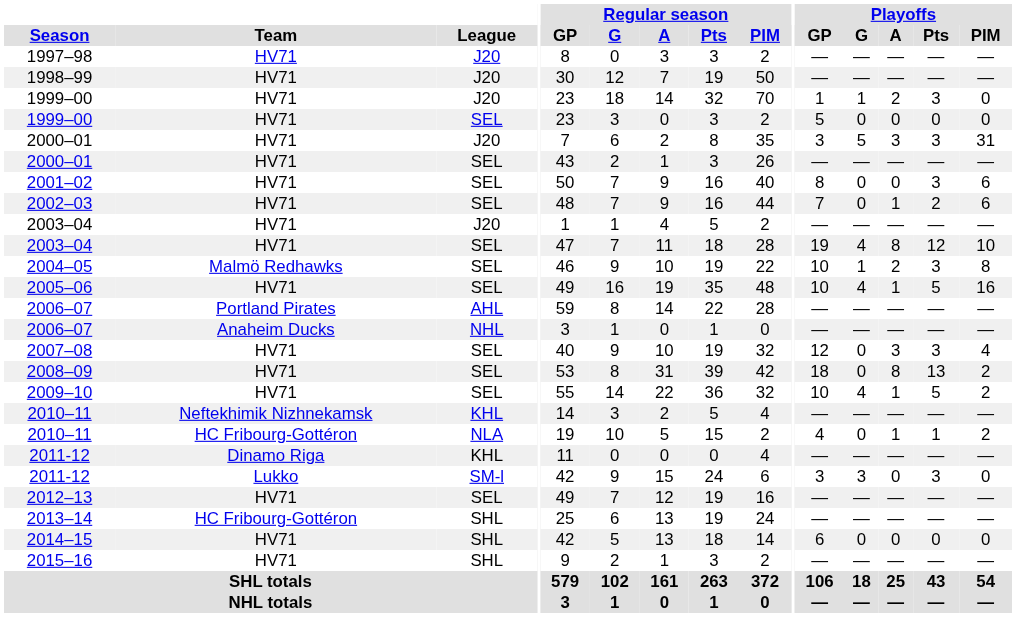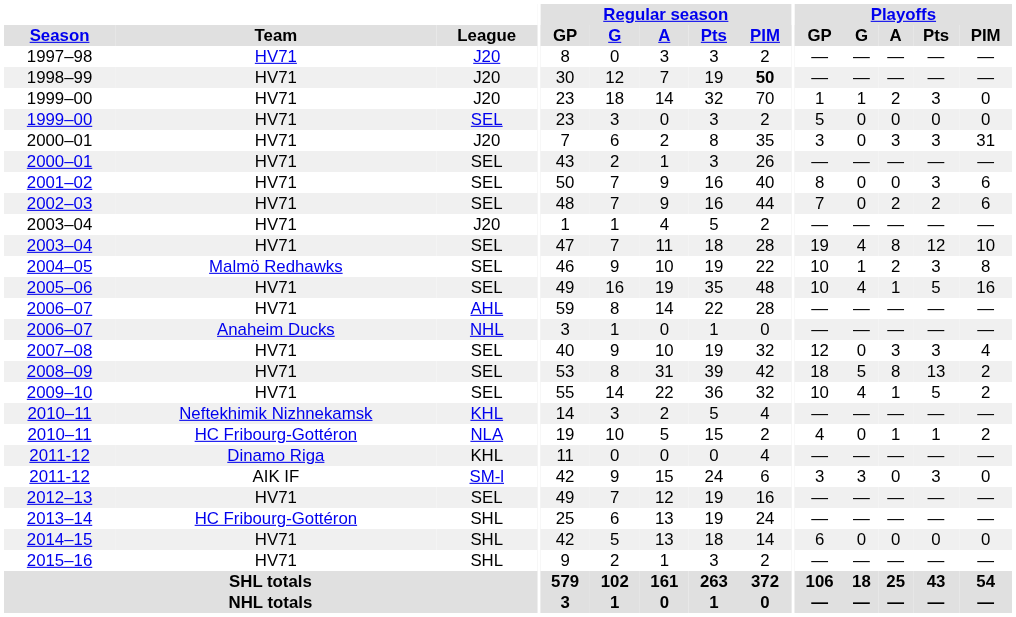 <table border="0" cellpadding="1" cellspacing="0" style="text-align:center; width:60em">
 <tr bgcolor="#e0e0e0">
 <th colspan="3" bgcolor="#ffffff"></th>
 <th rowspan="99" bgcolor="#ffffff"></th>
 <th colspan="5"><a href='#'>Regular season</a></th>
 <th rowspan="99" bgcolor="#ffffff"></th>
 <th colspan="5"><a href='#'>Playoffs</a></th>
 </tr>
 <tr bgcolor="#e0e0e0">
 <th><a href='#'>Season</a></th>
 <th>Team</th>
 <th>League</th>
 <th>GP</th>
 <th><a href='#'>G</a></th>
 <th><a href='#'>A</a></th>
 <th><a href='#'>Pts</a></th>
 <th><a href='#'>PIM</a></th>
 <th>GP</th>
 <th>G</th>
 <th>A</th>
 <th>Pts</th>
 <th>PIM</th>
 </tr>
 <tr>
 <td>1997–98</td>
 <td><a href='#'>HV71</a></td>
 <td><a href='#'>J20</a></td>
 <td>8</td>
 <td>0</td>
 <td>3</td>
 <td>3</td>
 <td>2</td>
 <td>—</td>
 <td>—</td>
 <td>—</td>
 <td>—</td>
 <td>—</td>
 </tr>
 <tr bgcolor="#f0f0f0">
 <td>1998–99</td>
 <td>HV71</td>
 <td>J20</td>
 <td>30</td>
 <td>12</td>
 <td>7</td>
 <td>19</td>
-<td>50</td>
+<td><strong>50</strong></td>
 <td>—</td>
 <td>—</td>
 <td>—</td>
 <td>—</td>
 <td>—</td>
 </tr>
 <tr>
 <td>1999–00</td>
 <td>HV71</td>
 <td>J20</td>
 <td>23</td>
 <td>18</td>
 <td>14</td>
 <td>32</td>
 <td>70</td>
 <td>1</td>
 <td>1</td>
 <td>2</td>
 <td>3</td>
 <td>0</td>
 </tr>
 <tr ALIGN="center" bgcolor="#f0f0f0">
 <td><a href='#'>1999–00</a></td>
 <td>HV71</td>
 <td><a href='#'>SEL</a></td>
 <td>23</td>
 <td>3</td>
 <td>0</td>
 <td>3</td>
 <td>2</td>
 <td>5</td>
 <td>0</td>
 <td>0</td>
 <td>0</td>
 <td>0</td>
 </tr>
 <tr>
 <td>2000–01</td>
 <td>HV71</td>
 <td>J20</td>
 <td>7</td>
 <td>6</td>
 <td>2</td>
 <td>8</td>
 <td>35</td>
 <td>3</td>
-<td>5</td>
+<td>0</td>
 <td>3</td>
 <td>3</td>
 <td>31</td>
 </tr>
 <tr ALIGN="center" bgcolor="#f0f0f0">
 <td><a href='#'>2000–01</a></td>
 <td>HV71</td>
 <td>SEL</td>
 <td>43</td>
 <td>2</td>
 <td>1</td>
 <td>3</td>
 <td>26</td>
 <td>—</td>
 <td>—</td>
 <td>—</td>
 <td>—</td>
 <td>—</td>
 </tr>
 <tr ALIGN="center">
 <td><a href='#'>2001–02</a></td>
 <td>HV71</td>
 <td>SEL</td>
 <td>50</td>
 <td>7</td>
 <td>9</td>
 <td>16</td>
 <td>40</td>
 <td>8</td>
 <td>0</td>
 <td>0</td>
 <td>3</td>
 <td>6</td>
 </tr>
 <tr ALIGN="center" bgcolor="#f0f0f0">
 <td><a href='#'>2002–03</a></td>
 <td>HV71</td>
 <td>SEL</td>
 <td>48</td>
 <td>7</td>
 <td>9</td>
 <td>16</td>
 <td>44</td>
 <td>7</td>
 <td>0</td>
-<td>1</td>
+<td>2</td>
 <td>2</td>
 <td>6</td>
 </tr>
 <tr>
 <td>2003–04</td>
 <td>HV71</td>
 <td>J20</td>
 <td>1</td>
 <td>1</td>
 <td>4</td>
 <td>5</td>
 <td>2</td>
 <td>—</td>
 <td>—</td>
 <td>—</td>
 <td>—</td>
 <td>—</td>
 </tr>
 <tr ALIGN="center" bgcolor="#f0f0f0">
 <td><a href='#'>2003–04</a></td>
 <td>HV71</td>
 <td>SEL</td>
 <td>47</td>
 <td>7</td>
 <td>11</td>
 <td>18</td>
 <td>28</td>
 <td>19</td>
 <td>4</td>
 <td>8</td>
 <td>12</td>
 <td>10</td>
 </tr>
 <tr ALIGN="center">
 <td><a href='#'>2004–05</a></td>
 <td><a href='#'>Malmö Redhawks</a></td>
 <td>SEL</td>
 <td>46</td>
 <td>9</td>
 <td>10</td>
 <td>19</td>
 <td>22</td>
 <td>10</td>
 <td>1</td>
 <td>2</td>
 <td>3</td>
 <td>8</td>
 </tr>
 <tr ALIGN="center"  bgcolor="#f0f0f0">
 <td><a href='#'>2005–06</a></td>
 <td>HV71</td>
 <td>SEL</td>
 <td>49</td>
 <td>16</td>
 <td>19</td>
 <td>35</td>
 <td>48</td>
 <td>10</td>
 <td>4</td>
 <td>1</td>
 <td>5</td>
 <td>16</td>
 </tr>
 <tr ALIGN="center">
 <td><a href='#'>2006–07</a></td>
-<td><a href='#'>Portland Pirates</a></td>
+<td>HV71</td>
 <td><a href='#'>AHL</a></td>
 <td>59</td>
 <td>8</td>
 <td>14</td>
 <td>22</td>
 <td>28</td>
 <td>—</td>
 <td>—</td>
 <td>—</td>
 <td>—</td>
 <td>—</td>
 </tr>
 <tr ALIGN="center" bgcolor="#f0f0f0">
 <td><a href='#'>2006–07</a></td>
 <td><a href='#'>Anaheim Ducks</a></td>
 <td><a href='#'>NHL</a></td>
 <td>3</td>
 <td>1</td>
 <td>0</td>
 <td>1</td>
 <td>0</td>
 <td>—</td>
 <td>—</td>
 <td>—</td>
 <td>—</td>
 <td>—</td>
 </tr>
 <tr ALIGN="center">
 <td><a href='#'>2007–08</a></td>
 <td>HV71</td>
 <td>SEL</td>
 <td>40</td>
 <td>9</td>
 <td>10</td>
 <td>19</td>
 <td>32</td>
 <td>12</td>
 <td>0</td>
 <td>3</td>
 <td>3</td>
 <td>4</td>
 </tr>
 <tr ALIGN="center" bgcolor="#f0f0f0">
 <td><a href='#'>2008–09</a></td>
 <td>HV71</td>
 <td>SEL</td>
 <td>53</td>
 <td>8</td>
 <td>31</td>
 <td>39</td>
 <td>42</td>
 <td>18</td>
-<td>0</td>
+<td>5</td>
 <td>8</td>
 <td>13</td>
 <td>2</td>
 </tr>
 <tr ALIGN="center">
 <td><a href='#'>2009–10</a></td>
 <td>HV71</td>
 <td>SEL</td>
 <td>55</td>
 <td>14</td>
 <td>22</td>
 <td>36</td>
 <td>32</td>
 <td>10</td>
 <td>4</td>
 <td>1</td>
 <td>5</td>
 <td>2</td>
 </tr>
 <tr ALIGN="center"   bgcolor="#f0f0f0">
 <td><a href='#'>2010–11</a></td>
 <td><a href='#'>Neftekhimik Nizhnekamsk</a></td>
 <td><a href='#'>KHL</a></td>
 <td>14</td>
 <td>3</td>
 <td>2</td>
 <td>5</td>
 <td>4</td>
 <td>—</td>
 <td>—</td>
 <td>—</td>
 <td>—</td>
 <td>—</td>
 </tr>
 <tr ALIGN="center">
 <td><a href='#'>2010–11</a></td>
 <td><a href='#'>HC Fribourg-Gottéron</a></td>
 <td><a href='#'>NLA</a></td>
 <td>19</td>
 <td>10</td>
 <td>5</td>
 <td>15</td>
 <td>2</td>
 <td>4</td>
 <td>0</td>
 <td>1</td>
 <td>1</td>
 <td>2</td>
 </tr>
 <tr ALIGN="center" bgcolor="#f0f0f0">
 <td><a href='#'>2011-12</a></td>
 <td><a href='#'>Dinamo Riga</a></td>
 <td>KHL</td>
 <td>11</td>
 <td>0</td>
 <td>0</td>
 <td>0</td>
 <td>4</td>
 <td>—</td>
 <td>—</td>
 <td>—</td>
 <td>—</td>
 <td>—</td>
 </tr>
 <tr ALIGN="center">
 <td><a href='#'>2011-12</a></td>
-<td><a href='#'>Lukko</a></td>
+<td>AIK IF</td>
 <td><a href='#'>SM-l</a></td>
 <td>42</td>
 <td>9</td>
 <td>15</td>
 <td>24</td>
 <td>6</td>
 <td>3</td>
 <td>3</td>
 <td>0</td>
 <td>3</td>
 <td>0</td>
 </tr>
 <tr bgcolor="#f0f0f0">
 <td><a href='#'>2012–13</a></td>
 <td>HV71</td>
 <td>SEL</td>
 <td>49</td>
 <td>7</td>
 <td>12</td>
 <td>19</td>
 <td>16</td>
 <td>—</td>
 <td>—</td>
 <td>—</td>
 <td>—</td>
 <td>—</td>
 </tr>
 <tr>
 <td><a href='#'>2013–14</a></td>
 <td><a href='#'>HC Fribourg-Gottéron</a></td>
 <td>SHL</td>
 <td>25</td>
 <td>6</td>
 <td>13</td>
 <td>19</td>
 <td>24</td>
 <td>—</td>
 <td>—</td>
 <td>—</td>
 <td>—</td>
 <td>—</td>
 </tr>
 <tr bgcolor="#f0f0f0">
 <td><a href='#'>2014–15</a></td>
 <td>HV71</td>
 <td>SHL</td>
 <td>42</td>
 <td>5</td>
 <td>13</td>
 <td>18</td>
 <td>14</td>
 <td>6</td>
 <td>0</td>
 <td>0</td>
 <td>0</td>
 <td>0</td>
 </tr>
 <tr>
 <td><a href='#'>2015–16</a></td>
 <td>HV71</td>
 <td>SHL</td>
 <td>9</td>
 <td>2</td>
 <td>1</td>
 <td>3</td>
 <td>2</td>
 <td>—</td>
 <td>—</td>
 <td>—</td>
 <td>—</td>
 <td>—</td>
 </tr>
 <tr bgcolor="#e0e0e0">
 <th colspan="3">SHL totals</th>
 <th>579</th>
 <th>102</th>
 <th>161</th>
 <th>263</th>
 <th>372</th>
 <th>106</th>
 <th>18</th>
 <th>25</th>
 <th>43</th>
 <th>54</th>
 </tr>
 <tr bgcolor="#e0e0e0">
 <th colspan="3">NHL totals</th>
 <th>3</th>
 <th>1</th>
 <th>0</th>
 <th>1</th>
 <th>0</th>
 <th>—</th>
 <th>—</th>
 <th>—</th>
 <th>—</th>
 <th>—</th>
 </tr>
 </table>
